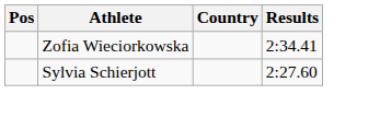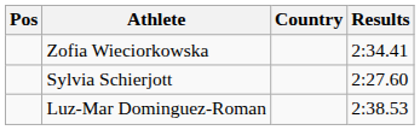 <table class="wikitable">
 <tr>
 <th>Pos</th>
 <th>Athlete</th>
 <th>Country</th>
 <th>Results</th>
 </tr>
 <tr>
 <td align="center"></td>
 <td>Zofia Wieciorkowska</td>
 <td></td>
 <td>2:34.41</td>
 </tr>
 <tr>
 <td align="center"></td>
 <td>Sylvia Schierjott</td>
 <td></td>
 <td>2:27.60</td>
 </tr>
+<tr>
+<td align="center"></td>
+<td>Luz-Mar Dominguez-Roman</td>
+<td></td>
+<td>2:38.53</td>
+</tr>
 </table>
